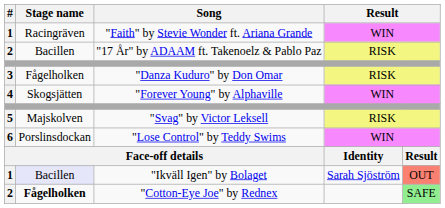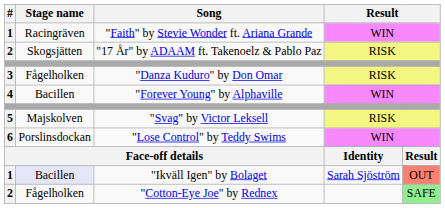 <table class="wikitable plainrowheaders" style="text-align: center;">
 <tr>
 <th>#</th>
 <th>Stage name</th>
 <th>Song</th>
 <th colspan=2>Result</th>
 </tr>
 <tr>
 <th>1</th>
 <td>Racingräven</td>
 <td>"<a href='#'>Faith</a>" by <a href='#'>Stevie Wonder</a> ft. <a href='#'>Ariana Grande</a></td>
 <td colspan=2 bgcolor="#F888FD">WIN</td>
 </tr>
 <tr>
 <th>2</th>
-<td>Bacillen</td>
+<td>Skogsjätten</td>
 <td>"17 År" by <a href='#'>ADAAM</a> ft. Takenoelz & Pablo Paz</td>
 <td colspan=2 bgcolor="#F3F781">RISK</td>
 </tr>
 <tr>
 <td colspan="5" style="background:darkgray"></td>
 </tr>
 <tr>
 <th>3</th>
 <td>Fågelholken</td>
 <td>"<a href='#'>Danza Kuduro</a>" by <a href='#'>Don Omar</a></td>
 <td colspan=2 bgcolor="#F3F781">RISK</td>
 </tr>
 <tr>
 <th>4</th>
-<td>Skogsjätten</td>
+<td>Bacillen</td>
 <td>"<a href='#'>Forever Young</a>" by <a href='#'>Alphaville</a></td>
 <td colspan=2 bgcolor="#F888FD">WIN</td>
 </tr>
 <tr>
 <td colspan="5" style="background:darkgray"></td>
 </tr>
 <tr>
 <th>5</th>
 <td>Majskolven</td>
 <td>"<a href='#'>Svag</a>" by <a href='#'>Victor Leksell</a></td>
 <td colspan=2 bgcolor="#F3F781">RISK</td>
 </tr>
 <tr>
 <th>6</th>
 <td>Porslinsdockan</td>
 <td>"<a href='#'>Lose Control</a>" by <a href='#'>Teddy Swims</a></td>
 <td colspan=2 bgcolor="#F888FD">WIN</td>
 </tr>
 <tr>
 <th colspan="3">Face-off details</th>
 <th>Identity</th>
 <th>Result</th>
 </tr>
 <tr>
 <th>1</th>
 <td style="background: lavender;">Bacillen</td>
 <td>"Ikväll Igen" by <a href='#'>Bolaget</a></td>
 <td><a href='#'>Sarah Sjöström</a></td>
 <td bgcolor=salmon>OUT</td>
 </tr>
 <tr>
 <th>2</th>
-<td><strong>Fågelholken</strong></td>
+<td>Fågelholken</td>
 <td>"<a href='#'>Cotton-Eye Joe</a>" by <a href='#'>Rednex</a></td>
 <td></td>
 <td bgcolor=lightgreen>SAFE</td>
 </tr>
 </table>
